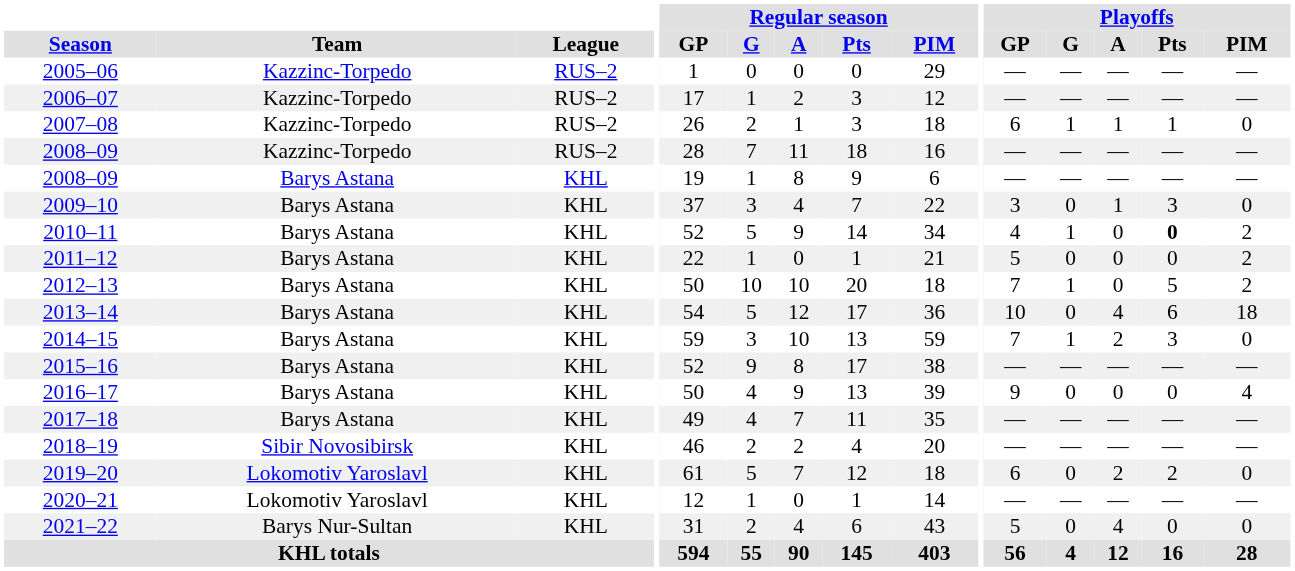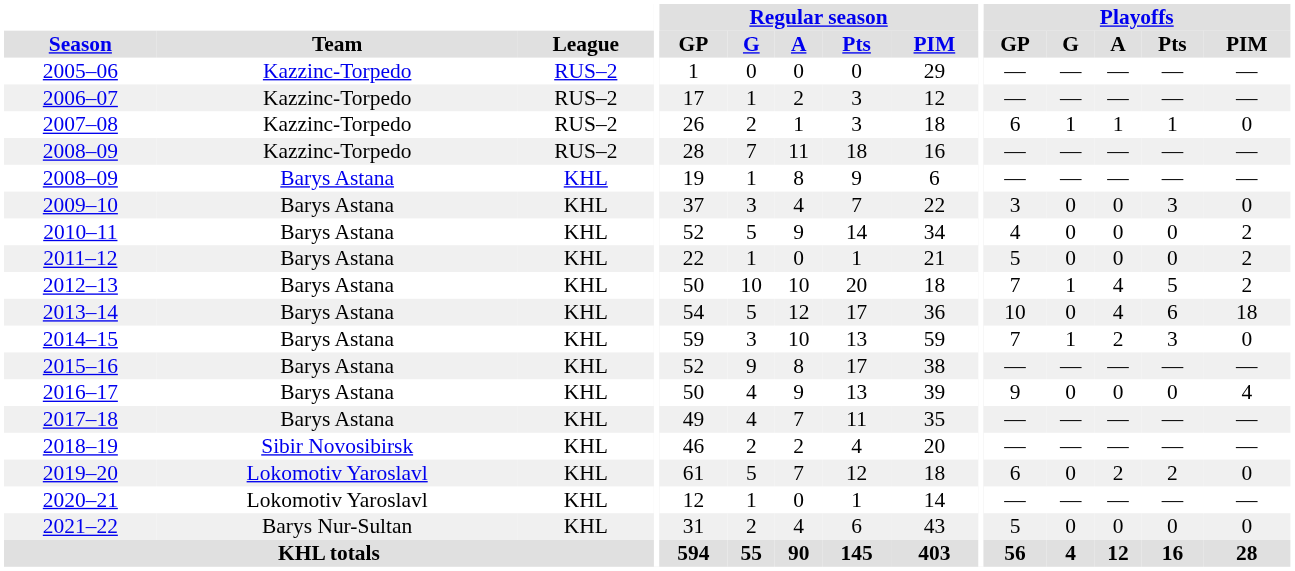 <table border="0" cellpadding="1" cellspacing="0" style="text-align:center; width:60em">
 <tr bgcolor="#e0e0e0">
 <th colspan="3"  bgcolor="#ffffff"></th>
 <th rowspan="99" bgcolor="#ffffff"></th>
 <th colspan="5"><a href='#'>Regular season</a></th>
 <th rowspan="99" bgcolor="#ffffff"></th>
 <th colspan="5"><a href='#'>Playoffs</a></th>
 </tr>
 <tr bgcolor="#e0e0e0">
 <th><a href='#'>Season</a></th>
 <th>Team</th>
 <th>League</th>
 <th>GP</th>
 <th><a href='#'>G</a></th>
 <th><a href='#'>A</a></th>
 <th><a href='#'>Pts</a></th>
 <th><a href='#'>PIM</a></th>
 <th>GP</th>
 <th>G</th>
 <th>A</th>
 <th>Pts</th>
 <th>PIM</th>
 </tr>
 <tr>
 <td><a href='#'>2005–06</a></td>
 <td><a href='#'>Kazzinc-Torpedo</a></td>
 <td><a href='#'>RUS–2</a></td>
 <td>1</td>
 <td>0</td>
 <td>0</td>
 <td>0</td>
 <td>29</td>
 <td>—</td>
 <td>—</td>
 <td>—</td>
 <td>—</td>
 <td>—</td>
 </tr>
 <tr bgcolor="#f0f0f0">
 <td><a href='#'>2006–07</a></td>
 <td>Kazzinc-Torpedo</td>
 <td>RUS–2</td>
 <td>17</td>
 <td>1</td>
 <td>2</td>
 <td>3</td>
 <td>12</td>
 <td>—</td>
 <td>—</td>
 <td>—</td>
 <td>—</td>
 <td>—</td>
 </tr>
 <tr>
 <td><a href='#'>2007–08</a></td>
 <td>Kazzinc-Torpedo</td>
 <td>RUS–2</td>
 <td>26</td>
 <td>2</td>
 <td>1</td>
 <td>3</td>
 <td>18</td>
 <td>6</td>
 <td>1</td>
 <td>1</td>
 <td>1</td>
 <td>0</td>
 </tr>
 <tr bgcolor="#f0f0f0">
 <td><a href='#'>2008–09</a></td>
 <td>Kazzinc-Torpedo</td>
 <td>RUS–2</td>
 <td>28</td>
 <td>7</td>
 <td>11</td>
 <td>18</td>
 <td>16</td>
 <td>—</td>
 <td>—</td>
 <td>—</td>
 <td>—</td>
 <td>—</td>
 </tr>
 <tr>
 <td><a href='#'>2008–09</a></td>
 <td><a href='#'>Barys Astana</a></td>
 <td><a href='#'>KHL</a></td>
 <td>19</td>
 <td>1</td>
 <td>8</td>
 <td>9</td>
 <td>6</td>
 <td>—</td>
 <td>—</td>
 <td>—</td>
 <td>—</td>
 <td>—</td>
 </tr>
 <tr bgcolor="#f0f0f0">
 <td><a href='#'>2009–10</a></td>
 <td>Barys Astana</td>
 <td>KHL</td>
 <td>37</td>
 <td>3</td>
 <td>4</td>
 <td>7</td>
 <td>22</td>
 <td>3</td>
 <td>0</td>
-<td>1</td>
+<td>0</td>
 <td>3</td>
 <td>0</td>
 </tr>
 <tr>
 <td><a href='#'>2010–11</a></td>
 <td>Barys Astana</td>
 <td>KHL</td>
 <td>52</td>
 <td>5</td>
 <td>9</td>
 <td>14</td>
 <td>34</td>
 <td>4</td>
-<td>1</td>
 <td>0</td>
-<td><strong>0</strong></td>
+<td>0</td>
+<td>0</td>
 <td>2</td>
 </tr>
 <tr bgcolor="#f0f0f0">
 <td><a href='#'>2011–12</a></td>
 <td>Barys Astana</td>
 <td>KHL</td>
 <td>22</td>
 <td>1</td>
 <td>0</td>
 <td>1</td>
 <td>21</td>
 <td>5</td>
 <td>0</td>
 <td>0</td>
 <td>0</td>
 <td>2</td>
 </tr>
 <tr>
 <td><a href='#'>2012–13</a></td>
 <td>Barys Astana</td>
 <td>KHL</td>
 <td>50</td>
 <td>10</td>
 <td>10</td>
 <td>20</td>
 <td>18</td>
 <td>7</td>
 <td>1</td>
-<td>0</td>
+<td>4</td>
 <td>5</td>
 <td>2</td>
 </tr>
 <tr bgcolor="#f0f0f0">
 <td><a href='#'>2013–14</a></td>
 <td>Barys Astana</td>
 <td>KHL</td>
 <td>54</td>
 <td>5</td>
 <td>12</td>
 <td>17</td>
 <td>36</td>
 <td>10</td>
 <td>0</td>
 <td>4</td>
 <td>6</td>
 <td>18</td>
 </tr>
 <tr>
 <td><a href='#'>2014–15</a></td>
 <td>Barys Astana</td>
 <td>KHL</td>
 <td>59</td>
 <td>3</td>
 <td>10</td>
 <td>13</td>
 <td>59</td>
 <td>7</td>
 <td>1</td>
 <td>2</td>
 <td>3</td>
 <td>0</td>
 </tr>
 <tr bgcolor="#f0f0f0">
 <td><a href='#'>2015–16</a></td>
 <td>Barys Astana</td>
 <td>KHL</td>
 <td>52</td>
 <td>9</td>
 <td>8</td>
 <td>17</td>
 <td>38</td>
 <td>—</td>
 <td>—</td>
 <td>—</td>
 <td>—</td>
 <td>—</td>
 </tr>
 <tr>
 <td><a href='#'>2016–17</a></td>
 <td>Barys Astana</td>
 <td>KHL</td>
 <td>50</td>
 <td>4</td>
 <td>9</td>
 <td>13</td>
 <td>39</td>
 <td>9</td>
 <td>0</td>
 <td>0</td>
 <td>0</td>
 <td>4</td>
 </tr>
 <tr bgcolor="#f0f0f0">
 <td><a href='#'>2017–18</a></td>
 <td>Barys Astana</td>
 <td>KHL</td>
 <td>49</td>
 <td>4</td>
 <td>7</td>
 <td>11</td>
 <td>35</td>
 <td>—</td>
 <td>—</td>
 <td>—</td>
 <td>—</td>
 <td>—</td>
 </tr>
 <tr>
 <td><a href='#'>2018–19</a></td>
 <td><a href='#'>Sibir Novosibirsk</a></td>
 <td>KHL</td>
 <td>46</td>
 <td>2</td>
 <td>2</td>
 <td>4</td>
 <td>20</td>
 <td>—</td>
 <td>—</td>
 <td>—</td>
 <td>—</td>
 <td>—</td>
 </tr>
 <tr bgcolor="#f0f0f0">
 <td><a href='#'>2019–20</a></td>
 <td><a href='#'>Lokomotiv Yaroslavl</a></td>
 <td>KHL</td>
 <td>61</td>
 <td>5</td>
 <td>7</td>
 <td>12</td>
 <td>18</td>
 <td>6</td>
 <td>0</td>
 <td>2</td>
 <td>2</td>
 <td>0</td>
 </tr>
 <tr>
 <td><a href='#'>2020–21</a></td>
 <td>Lokomotiv Yaroslavl</td>
 <td>KHL</td>
 <td>12</td>
 <td>1</td>
 <td>0</td>
 <td>1</td>
 <td>14</td>
 <td>—</td>
 <td>—</td>
 <td>—</td>
 <td>—</td>
 <td>—</td>
 </tr>
 <tr bgcolor="#f0f0f0">
 <td><a href='#'>2021–22</a></td>
 <td>Barys Nur-Sultan</td>
 <td>KHL</td>
 <td>31</td>
 <td>2</td>
 <td>4</td>
 <td>6</td>
 <td>43</td>
 <td>5</td>
 <td>0</td>
-<td>4</td>
+<td>0</td>
 <td>0</td>
 <td>0</td>
 </tr>
 <tr style="background:#e0e0e0;">
 <th colspan="3">KHL totals</th>
 <th>594</th>
 <th>55</th>
 <th>90</th>
 <th>145</th>
 <th>403</th>
 <th>56</th>
 <th>4</th>
 <th>12</th>
 <th>16</th>
 <th>28</th>
 </tr>
 </table>
